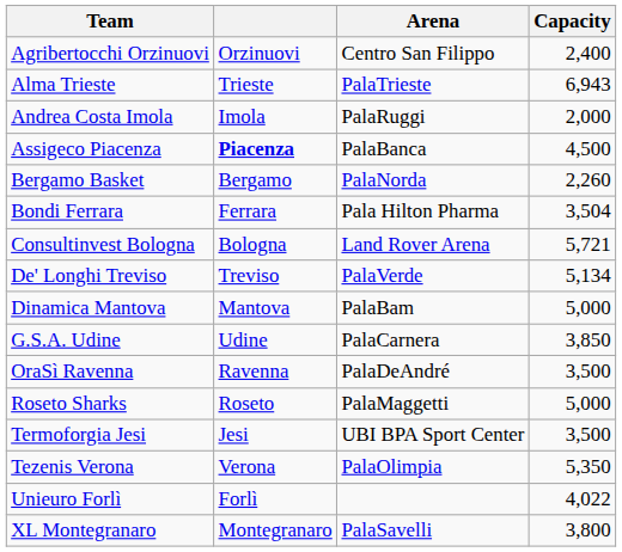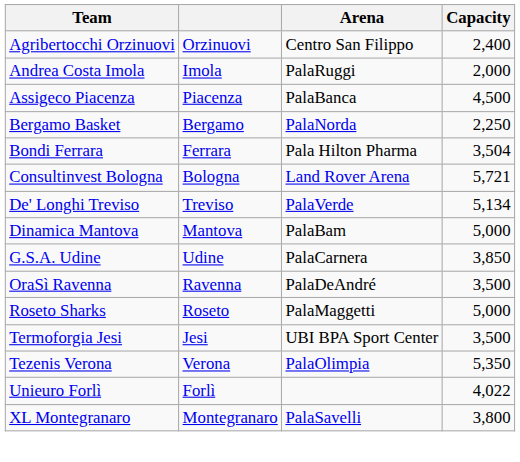 <table class="wikitable sortable" style="margin:1em 2em 1em 1em;">
 <tr>
 <th>Team</th>
 <th></th>
 <th>Arena</th>
 <th>Capacity</th>
 </tr>
 <tr>
 <td><a href='#'>Agribertocchi Orzinuovi</a></td>
 <td><a href='#'>Orzinuovi</a></td>
 <td>Centro San Filippo</td>
 <td align=right>2,400</td>
 </tr>
 <tr>
-<td><a href='#'>Alma Trieste</a></td>
-<td><a href='#'>Trieste</a></td>
-<td><a href='#'>PalaTrieste</a></td>
-<td align=right>6,943</td>
-</tr>
-<tr>
 <td><a href='#'>Andrea Costa Imola</a></td>
 <td><a href='#'>Imola</a></td>
 <td>PalaRuggi</td>
 <td align=right>2,000</td>
 </tr>
 <tr>
 <td><a href='#'>Assigeco Piacenza</a></td>
-<td><strong><a href='#'>Piacenza</a></strong></td>
+<td><a href='#'>Piacenza</a></td>
 <td>PalaBanca</td>
 <td align=right>4,500</td>
 </tr>
 <tr>
 <td><a href='#'>Bergamo Basket</a></td>
 <td><a href='#'>Bergamo</a></td>
 <td><a href='#'>PalaNorda</a></td>
-<td align=right>2,260</td>
+<td align=right>2,250</td>
 </tr>
 <tr>
 <td><a href='#'>Bondi Ferrara</a></td>
 <td><a href='#'>Ferrara</a></td>
 <td>Pala Hilton Pharma</td>
 <td align=right>3,504</td>
 </tr>
 <tr>
 <td><a href='#'>Consultinvest Bologna</a></td>
 <td><a href='#'>Bologna</a></td>
 <td><a href='#'>Land Rover Arena</a></td>
 <td align=right>5,721</td>
 </tr>
 <tr>
 <td><a href='#'>De' Longhi Treviso</a></td>
 <td><a href='#'>Treviso</a></td>
 <td><a href='#'>PalaVerde</a></td>
 <td align=right>5,134</td>
 </tr>
 <tr>
 <td><a href='#'>Dinamica Mantova</a></td>
 <td><a href='#'>Mantova</a></td>
 <td>PalaBam</td>
 <td align=right>5,000</td>
 </tr>
 <tr>
 <td><a href='#'>G.S.A. Udine</a></td>
 <td><a href='#'>Udine</a></td>
 <td>PalaCarnera</td>
 <td align=right>3,850</td>
 </tr>
 <tr>
 <td><a href='#'>OraSì Ravenna</a></td>
 <td><a href='#'>Ravenna</a></td>
 <td>PalaDeAndré</td>
 <td align=right>3,500</td>
 </tr>
 <tr>
 <td><a href='#'>Roseto Sharks</a></td>
 <td><a href='#'>Roseto</a></td>
 <td>PalaMaggetti</td>
 <td align=right>5,000</td>
 </tr>
 <tr>
 <td><a href='#'>Termoforgia Jesi</a></td>
 <td><a href='#'>Jesi</a></td>
 <td>UBI BPA Sport Center</td>
 <td align=right>3,500</td>
 </tr>
 <tr>
 <td><a href='#'>Tezenis Verona</a></td>
 <td><a href='#'>Verona</a></td>
 <td><a href='#'>PalaOlimpia</a></td>
 <td align=right>5,350</td>
 </tr>
 <tr>
 <td><a href='#'>Unieuro Forlì</a></td>
 <td><a href='#'>Forlì</a></td>
 <td></td>
 <td align=right>4,022</td>
 </tr>
 <tr>
 <td><a href='#'>XL Montegranaro</a></td>
 <td><a href='#'>Montegranaro</a></td>
 <td><a href='#'>PalaSavelli</a></td>
 <td align=right>3,800</td>
 </tr>
 </table>
